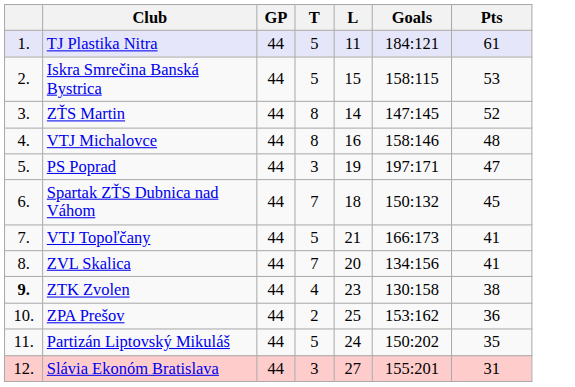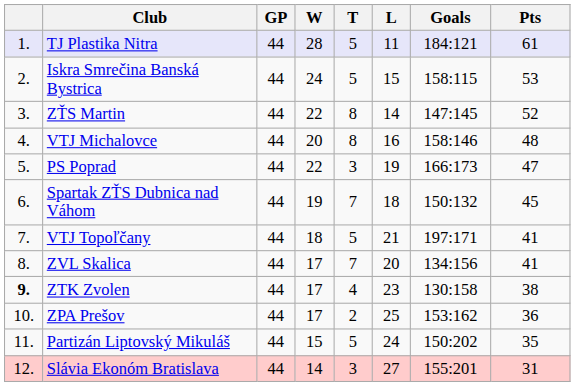 <table class="wikitable">
 <tr>
 <th width="30"></th>
 <th width="200">Club</th>
 <th width="30">GP</th>
+<th width="30">W</th>
 <th width="30">T</th>
 <th width="30">L</th>
 <th width="70">Goals</th>
 <th width="70">Pts</th>
 </tr>
 <tr bgcolor="#e6e6fa" align="center">
 <td>1.</td>
 <td align="left"><a href='#'>TJ Plastika Nitra</a></td>
 <td>44</td>
+<td>28</td>
 <td>5</td>
 <td>11</td>
 <td>184:121</td>
 <td>61</td>
 </tr>
 <tr align=center>
 <td>2.</td>
 <td align="left"><a href='#'>Iskra Smrečina Banská Bystrica</a></td>
 <td>44</td>
+<td>24</td>
 <td>5</td>
 <td>15</td>
 <td>158:115</td>
 <td>53</td>
 </tr>
 <tr align="center">
 <td>3.</td>
 <td align="left"><a href='#'>ZŤS Martin</a></td>
 <td>44</td>
+<td>22</td>
 <td>8</td>
 <td>14</td>
 <td>147:145</td>
 <td>52</td>
 </tr>
 <tr align="center">
 <td>4.</td>
 <td align="left"><a href='#'>VTJ Michalovce</a></td>
 <td>44</td>
+<td>20</td>
 <td>8</td>
 <td>16</td>
 <td>158:146</td>
 <td>48</td>
 </tr>
 <tr align="center">
 <td>5.</td>
 <td align="left"><a href='#'>PS Poprad</a></td>
 <td>44</td>
+<td>22</td>
 <td>3</td>
 <td>19</td>
-<td>197:171</td>
+<td>166:173</td>
 <td>47</td>
 </tr>
 <tr align="center">
 <td>6.</td>
 <td align="left"><a href='#'>Spartak ZŤS Dubnica nad Váhom</a></td>
 <td>44</td>
+<td>19</td>
 <td>7</td>
 <td>18</td>
 <td>150:132</td>
 <td>45</td>
 </tr>
 <tr align="center">
 <td>7.</td>
 <td align="left"><a href='#'>VTJ Topoľčany</a></td>
 <td>44</td>
+<td>18</td>
 <td>5</td>
 <td>21</td>
-<td>166:173</td>
+<td>197:171</td>
 <td>41</td>
 </tr>
 <tr align="center">
 <td>8.</td>
 <td align="left"><a href='#'>ZVL Skalica</a></td>
 <td>44</td>
+<td>17</td>
 <td>7</td>
 <td>20</td>
 <td>134:156</td>
 <td>41</td>
 </tr>
 <tr align="center">
 <td><strong>9.</strong></td>
 <td align="left"><a href='#'>ZTK Zvolen</a></td>
 <td>44</td>
+<td>17</td>
 <td>4</td>
 <td>23</td>
 <td>130:158</td>
 <td>38</td>
 </tr>
 <tr align="center">
 <td>10.</td>
 <td align="left"><a href='#'>ZPA Prešov</a></td>
 <td>44</td>
+<td>17</td>
 <td>2</td>
 <td>25</td>
 <td>153:162</td>
 <td>36</td>
 </tr>
 <tr align="center">
 <td>11.</td>
 <td align="left"><a href='#'>Partizán Liptovský Mikuláš</a></td>
 <td>44</td>
+<td>15</td>
 <td>5</td>
 <td>24</td>
 <td>150:202</td>
 <td>35</td>
 </tr>
 <tr align="center" bgcolor="#ffcccc">
 <td>12.</td>
 <td align="left"><a href='#'>Slávia Ekonóm Bratislava</a></td>
 <td>44</td>
+<td>14</td>
 <td>3</td>
 <td>27</td>
 <td>155:201</td>
 <td>31</td>
 </tr>
 </table>
